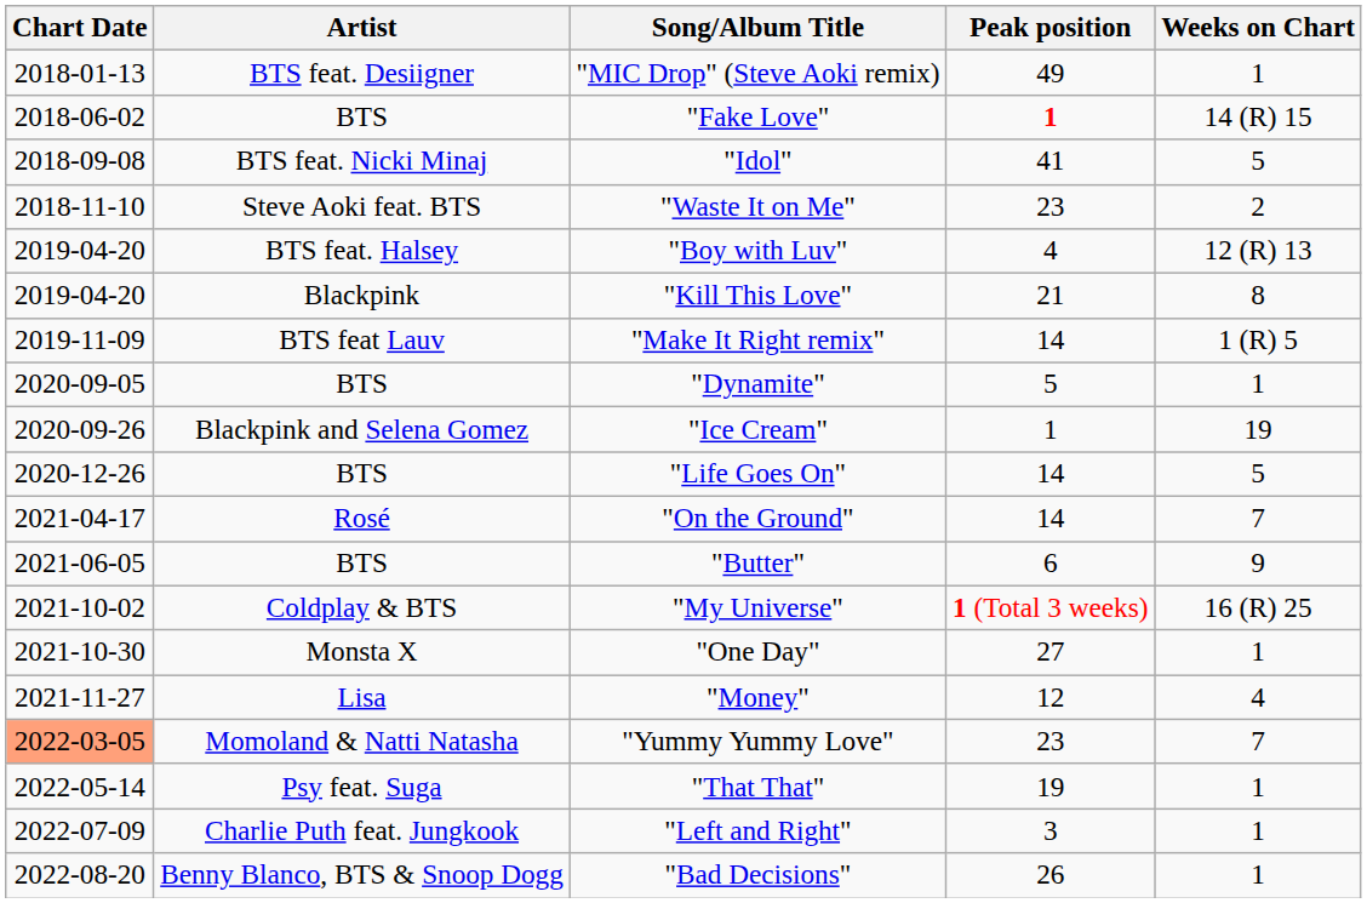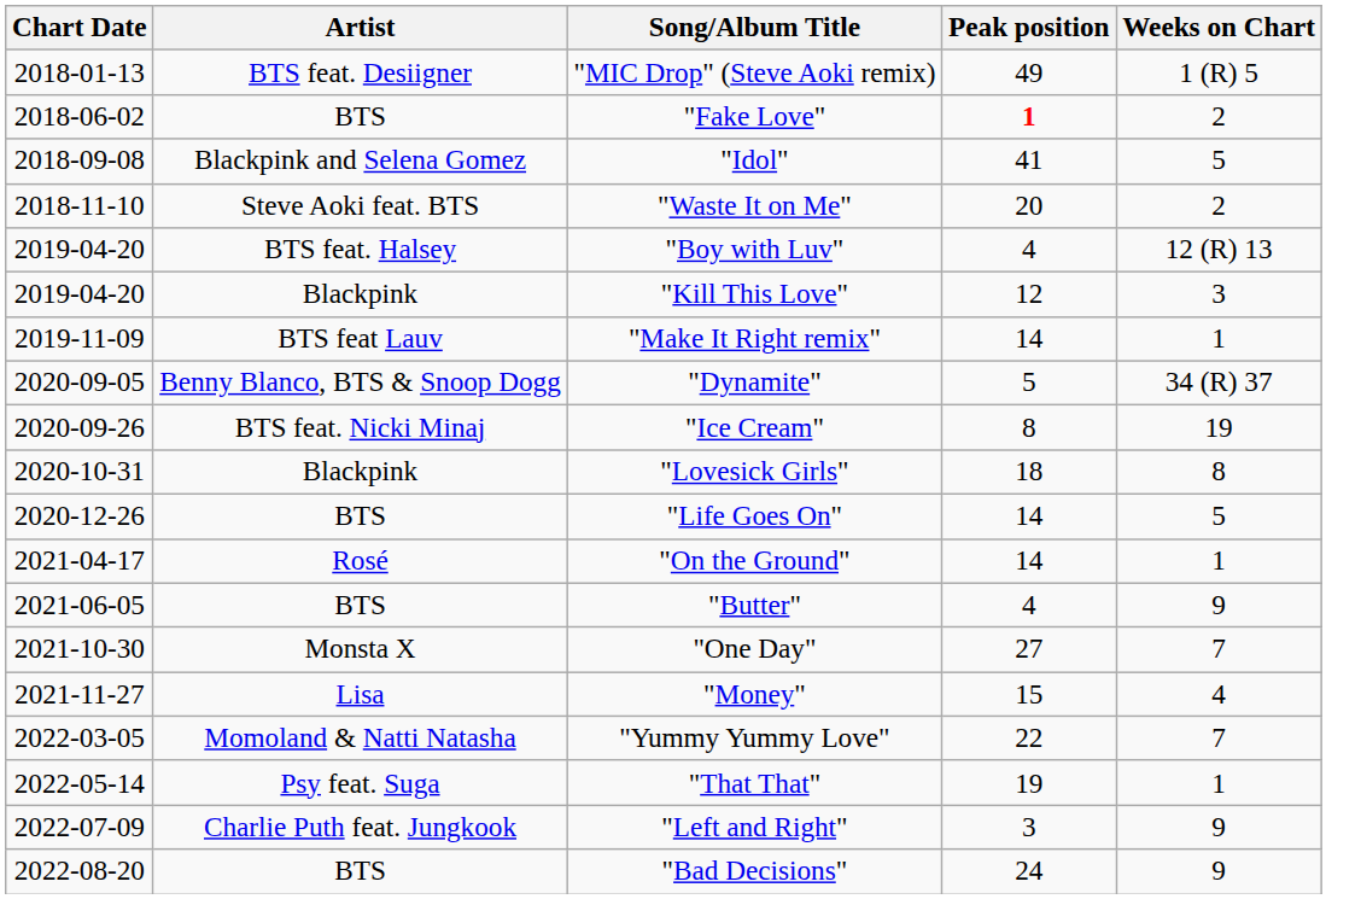 <table class="wikitable sortable" style="text-align:center">
 <tr>
 <th>Chart Date</th>
 <th>Artist</th>
 <th>Song/Album Title</th>
 <th>Peak position</th>
 <th>Weeks on Chart</th>
 </tr>
 <tr>
 <td>2018-01-13</td>
 <td><a href='#'>BTS</a> feat. <a href='#'>Desiigner</a></td>
 <td>"<a href='#'>MIC Drop</a>" (<a href='#'>Steve Aoki</a> remix)</td>
 <td>49</td>
-<td>1</td>
+<td>1 (R) 5</td>
 </tr>
 <tr>
 <td>2018-06-02</td>
 <td>BTS</td>
 <td>"<a href='#'>Fake Love</a>"</td>
 <td style="color:red;"><strong>1</strong></td>
-<td>14 (R) 15</td>
+<td>2</td>
 </tr>
 <tr>
 <td>2018-09-08</td>
-<td>BTS feat. <a href='#'>Nicki Minaj</a></td>
+<td>Blackpink and <a href='#'>Selena Gomez</a></td>
 <td>"<a href='#'>Idol</a>"</td>
 <td>41</td>
 <td>5</td>
 </tr>
 <tr>
 <td>2018-11-10</td>
 <td>Steve Aoki feat. BTS</td>
 <td>"<a href='#'>Waste It on Me</a>"</td>
-<td>23</td>
+<td>20</td>
 <td>2</td>
 </tr>
 <tr>
 <td>2019-04-20</td>
 <td>BTS feat. <a href='#'>Halsey</a></td>
 <td>"<a href='#'>Boy with Luv</a>"</td>
 <td>4</td>
 <td>12 (R) 13</td>
 </tr>
 <tr>
 <td>2019-04-20</td>
 <td>Blackpink</td>
 <td>"<a href='#'>Kill This Love</a>"</td>
-<td>21</td>
-<td>8</td>
+<td>12</td>
+<td>3</td>
 </tr>
 <tr>
 <td>2019-11-09</td>
 <td>BTS feat <a href='#'>Lauv</a></td>
 <td>"<a href='#'>Make It Right remix</a>"</td>
 <td>14</td>
-<td>1 (R) 5</td>
+<td>1</td>
 </tr>
 <tr>
 <td>2020-09-05</td>
-<td>BTS</td>
+<td><a href='#'>Benny Blanco</a>, BTS & <a href='#'>Snoop Dogg</a></td>
 <td>"<a href='#'>Dynamite</a>"</td>
 <td>5</td>
-<td>1</td>
+<td>34 (R) 37</td>
 </tr>
 <tr>
 <td>2020-09-26</td>
-<td>Blackpink and <a href='#'>Selena Gomez</a></td>
+<td>BTS feat. <a href='#'>Nicki Minaj</a></td>
 <td>"<a href='#'>Ice Cream</a>"</td>
-<td>1</td>
+<td>8</td>
 <td>19</td>
+</tr>
+<tr>
+<td>2020-10-31</td>
+<td>Blackpink</td>
+<td>"<a href='#'>Lovesick Girls</a>"</td>
+<td>18</td>
+<td>8</td>
 </tr>
 <tr>
 <td>2020-12-26</td>
 <td>BTS</td>
 <td>"<a href='#'>Life Goes On</a>"</td>
 <td>14</td>
 <td>5</td>
 </tr>
 <tr>
 <td>2021-04-17</td>
 <td><a href='#'>Rosé</a></td>
 <td>"<a href='#'>On the Ground</a>"</td>
 <td>14</td>
-<td>7</td>
+<td>1</td>
 </tr>
 <tr>
 <td>2021-06-05</td>
 <td>BTS</td>
 <td>"<a href='#'>Butter</a>"</td>
-<td>6</td>
+<td>4</td>
 <td>9</td>
-</tr>
-<tr>
-<td>2021-10-02</td>
-<td><a href='#'>Coldplay</a> & BTS</td>
-<td>"<a href='#'>My Universe</a>"</td>
-<td style="color:red"><strong>1</strong> (Total 3 weeks)</td>
-<td>16 (R) 25</td>
 </tr>
 <tr>
 <td>2021-10-30</td>
 <td>Monsta X</td>
 <td>"One Day"</td>
 <td>27</td>
-<td>1</td>
+<td>7</td>
 </tr>
 <tr>
 <td>2021-11-27</td>
 <td><a href='#'>Lisa</a></td>
 <td>"<a href='#'>Money</a>"</td>
-<td>12</td>
+<td>15</td>
 <td>4</td>
 </tr>
 <tr>
-<td style="background: lightsalmon;">2022-03-05</td>
+<td>2022-03-05</td>
 <td><a href='#'>Momoland</a> & <a href='#'>Natti Natasha</a></td>
 <td>"Yummy Yummy Love"</td>
-<td>23</td>
+<td>22</td>
 <td>7</td>
 </tr>
 <tr>
 <td>2022-05-14</td>
 <td><a href='#'>Psy</a> feat. <a href='#'>Suga</a></td>
 <td>"<a href='#'>That That</a>"</td>
 <td>19</td>
 <td>1</td>
 </tr>
 <tr>
 <td>2022-07-09</td>
 <td><a href='#'>Charlie Puth</a> feat. <a href='#'>Jungkook</a></td>
 <td>"<a href='#'>Left and Right</a>"</td>
 <td>3</td>
-<td>1</td>
+<td>9</td>
 </tr>
 <tr>
 <td>2022-08-20</td>
-<td><a href='#'>Benny Blanco</a>, BTS & <a href='#'>Snoop Dogg</a></td>
+<td>BTS</td>
 <td>"<a href='#'>Bad Decisions</a>"</td>
-<td>26</td>
-<td>1</td>
+<td>24</td>
+<td>9</td>
 </tr>
 </table>
